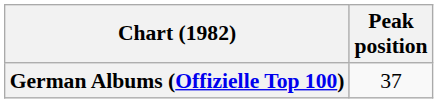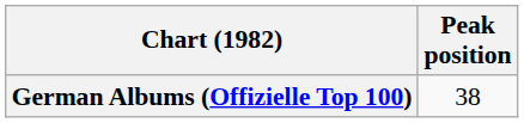 <table class="wikitable sortable plainrowheaders" style="text-align:center">
 <tr>
 <th scope="col">Chart (1982)</th>
 <th scope="col">Peak<br> position</th>
 </tr>
 <tr>
 <th scope="row">German Albums (<a href='#'>Offizielle Top 100</a>)</th>
-<td>37</td>
+<td>38</td>
 </tr>
 </table>
